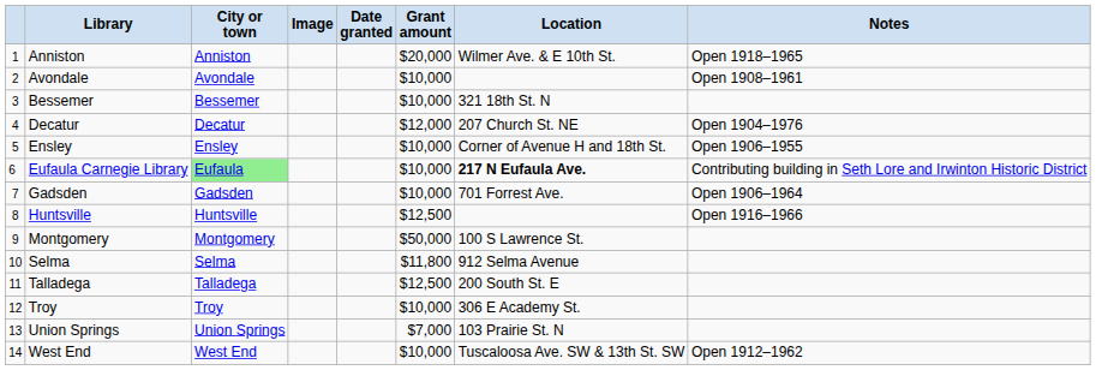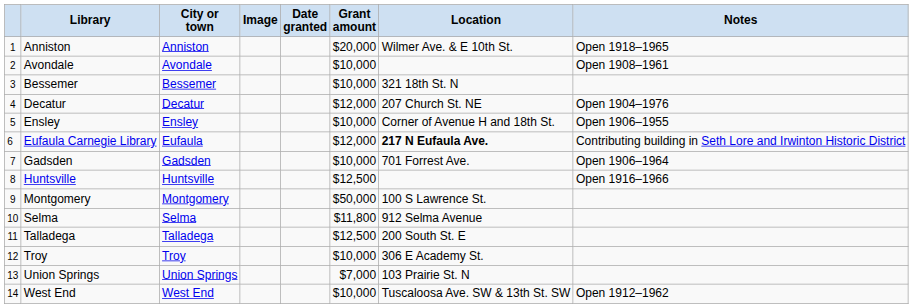 <table class="wikitable sortable" align="center">
 <tr>
 <th style="background-color:#CEE0F2;"></th>
 <th style="background-color:#CEE0F2;">Library</th>
 <th style="background-color:#CEE0F2;">City or<br>town</th>
 <th style="background-color:#CEE0F2;" class="unsortable">Image</th>
 <th style="background-color:#CEE0F2;">Date<br>granted</th>
 <th style="background-color:#CEE0F2;">Grant<br>amount</th>
 <th style="background-color:#CEE0F2;">Location</th>
 <th style="background-color:#CEE0F2;" class="unsortable">Notes</th>
 </tr>
 <tr ->
 <td align=center><small>1</small></td>
 <td>Anniston</td>
 <td><a href='#'>Anniston</a></td>
 <td></td>
 <td></td>
 <td align=right>$20,000</td>
 <td>Wilmer Ave. & E 10th St.<br><small></small></td>
 <td>Open 1918–1965</td>
 </tr>
 <tr ->
 <td align=center><small>2</small></td>
 <td>Avondale</td>
 <td><a href='#'>Avondale</a></td>
 <td></td>
 <td></td>
 <td align=right>$10,000</td>
 <td></td>
 <td>Open 1908–1961</td>
 </tr>
 <tr ->
 <td align=center><small>3</small></td>
 <td>Bessemer</td>
 <td><a href='#'>Bessemer</a></td>
 <td></td>
 <td></td>
 <td align=right>$10,000</td>
 <td>321 18th St. N<br><small></small></td>
 <td></td>
 </tr>
 <tr ->
 <td align=center><small>4</small></td>
 <td>Decatur</td>
 <td><a href='#'>Decatur</a></td>
 <td></td>
 <td></td>
 <td align=right>$12,000</td>
 <td>207 Church St. NE<br><small></small></td>
 <td>Open 1904–1976</td>
 </tr>
 <tr ->
 <td align=center><small>5</small></td>
 <td>Ensley</td>
 <td><a href='#'>Ensley</a></td>
 <td></td>
 <td></td>
 <td align=right>$10,000</td>
 <td>Corner of Avenue H and 18th St.</td>
 <td>Open 1906–1955</td>
 </tr>
 <tr ->
 <td><small>6</small></td>
 <td><a href='#'>Eufaula Carnegie Library</a></td>
-<td style="background: lightgreen;"><a href='#'>Eufaula</a></td>
+<td><a href='#'>Eufaula</a></td>
 <td></td>
 <td></td>
-<td align=right>$10,000</td>
+<td align=right>$12,000</td>
 <td><strong>217 N Eufaula Ave.<br><small></small></strong></td>
 <td>Contributing building in <a href='#'>Seth Lore and Irwinton Historic District</a></td>
 </tr>
 <tr ->
 <td align=center><small>7</small></td>
 <td>Gadsden</td>
 <td><a href='#'>Gadsden</a></td>
 <td></td>
 <td></td>
 <td align=right>$10,000</td>
 <td>701 Forrest Ave.<br><small></small></td>
 <td>Open 1906–1964</td>
 </tr>
 <tr ->
 <td align=center><small>8</small></td>
 <td><a href='#'>Huntsville</a></td>
 <td><a href='#'>Huntsville</a></td>
 <td></td>
 <td></td>
 <td align=right>$12,500</td>
 <td></td>
 <td>Open 1916–1966</td>
 </tr>
 <tr ->
 <td align=center><small>9</small></td>
 <td>Montgomery</td>
 <td><a href='#'>Montgomery</a></td>
 <td></td>
 <td></td>
 <td align=right>$50,000</td>
 <td>100 S Lawrence St.<br><small></small></td>
 <td></td>
 </tr>
 <tr ->
 <td><small>10</small></td>
 <td>Selma</td>
 <td><a href='#'>Selma</a></td>
 <td></td>
 <td></td>
 <td align=right>$11,800</td>
 <td>912 Selma Avenue<br><small></small></td>
 <td></td>
 </tr>
 <tr ->
 <td align=center><small>11</small></td>
 <td>Talladega</td>
 <td><a href='#'>Talladega</a></td>
 <td></td>
 <td></td>
 <td align=right>$12,500</td>
 <td>200 South St. E<br><small></small></td>
 <td></td>
 </tr>
 <tr ->
 <td align=center><small>12</small></td>
 <td>Troy</td>
 <td><a href='#'>Troy</a></td>
 <td></td>
 <td></td>
 <td align=right>$10,000</td>
 <td>306 E Academy St.<br><small></small></td>
 <td></td>
 </tr>
 <tr ->
 <td><small>13</small></td>
 <td>Union Springs</td>
 <td><a href='#'>Union Springs</a></td>
 <td></td>
 <td></td>
 <td align=right>$7,000</td>
 <td>103 Prairie St. N<br><small></small></td>
 <td></td>
 </tr>
 <tr ->
 <td align=center><small>14</small></td>
 <td>West End</td>
 <td><a href='#'>West End</a></td>
 <td></td>
 <td></td>
 <td align=right>$10,000</td>
 <td>Tuscaloosa Ave. SW & 13th St. SW<br><small></small></td>
 <td>Open 1912–1962</td>
 </tr>
 </table>
